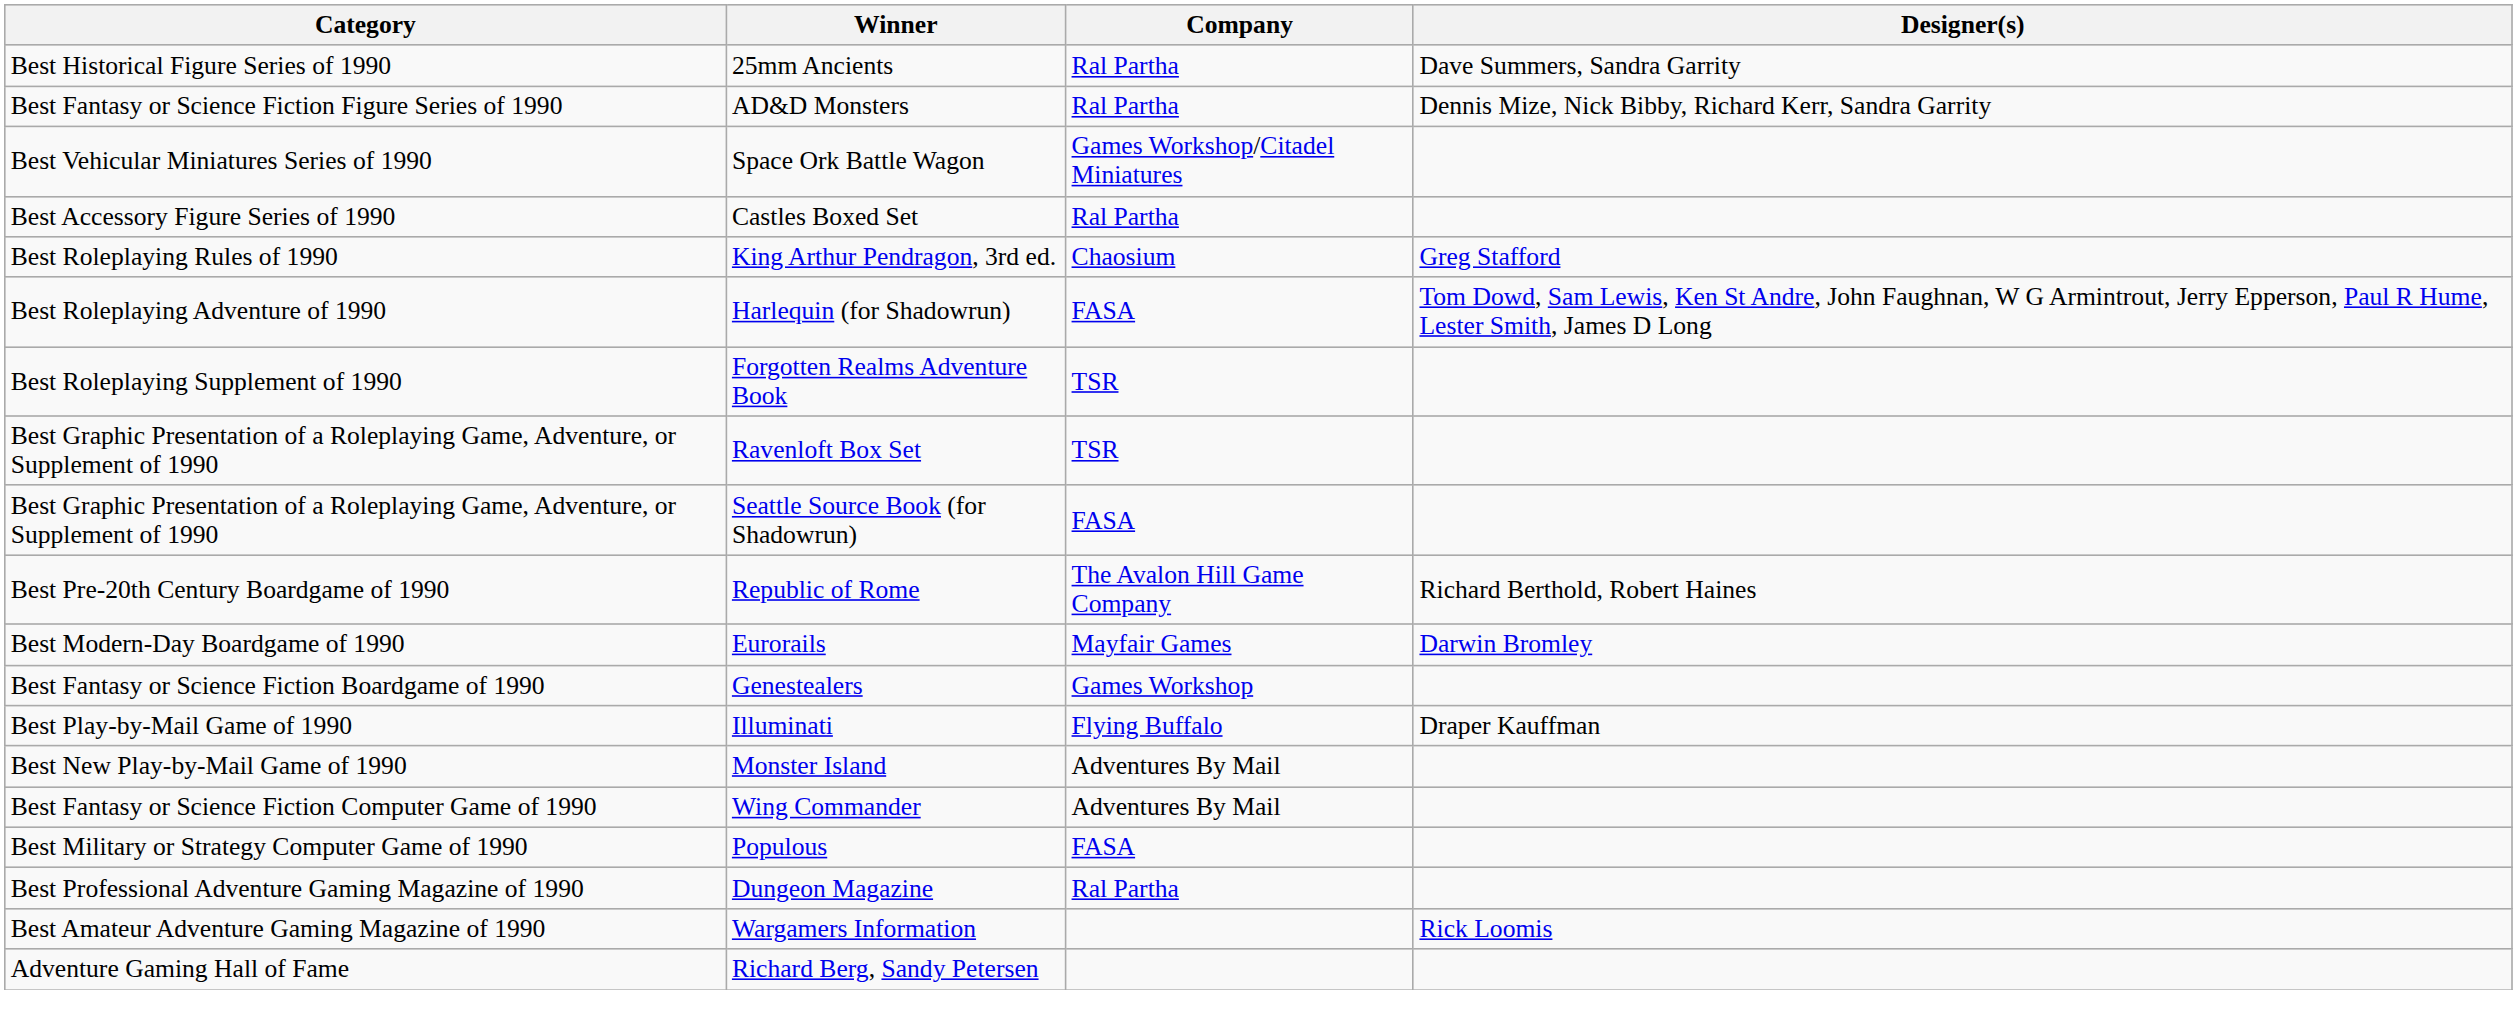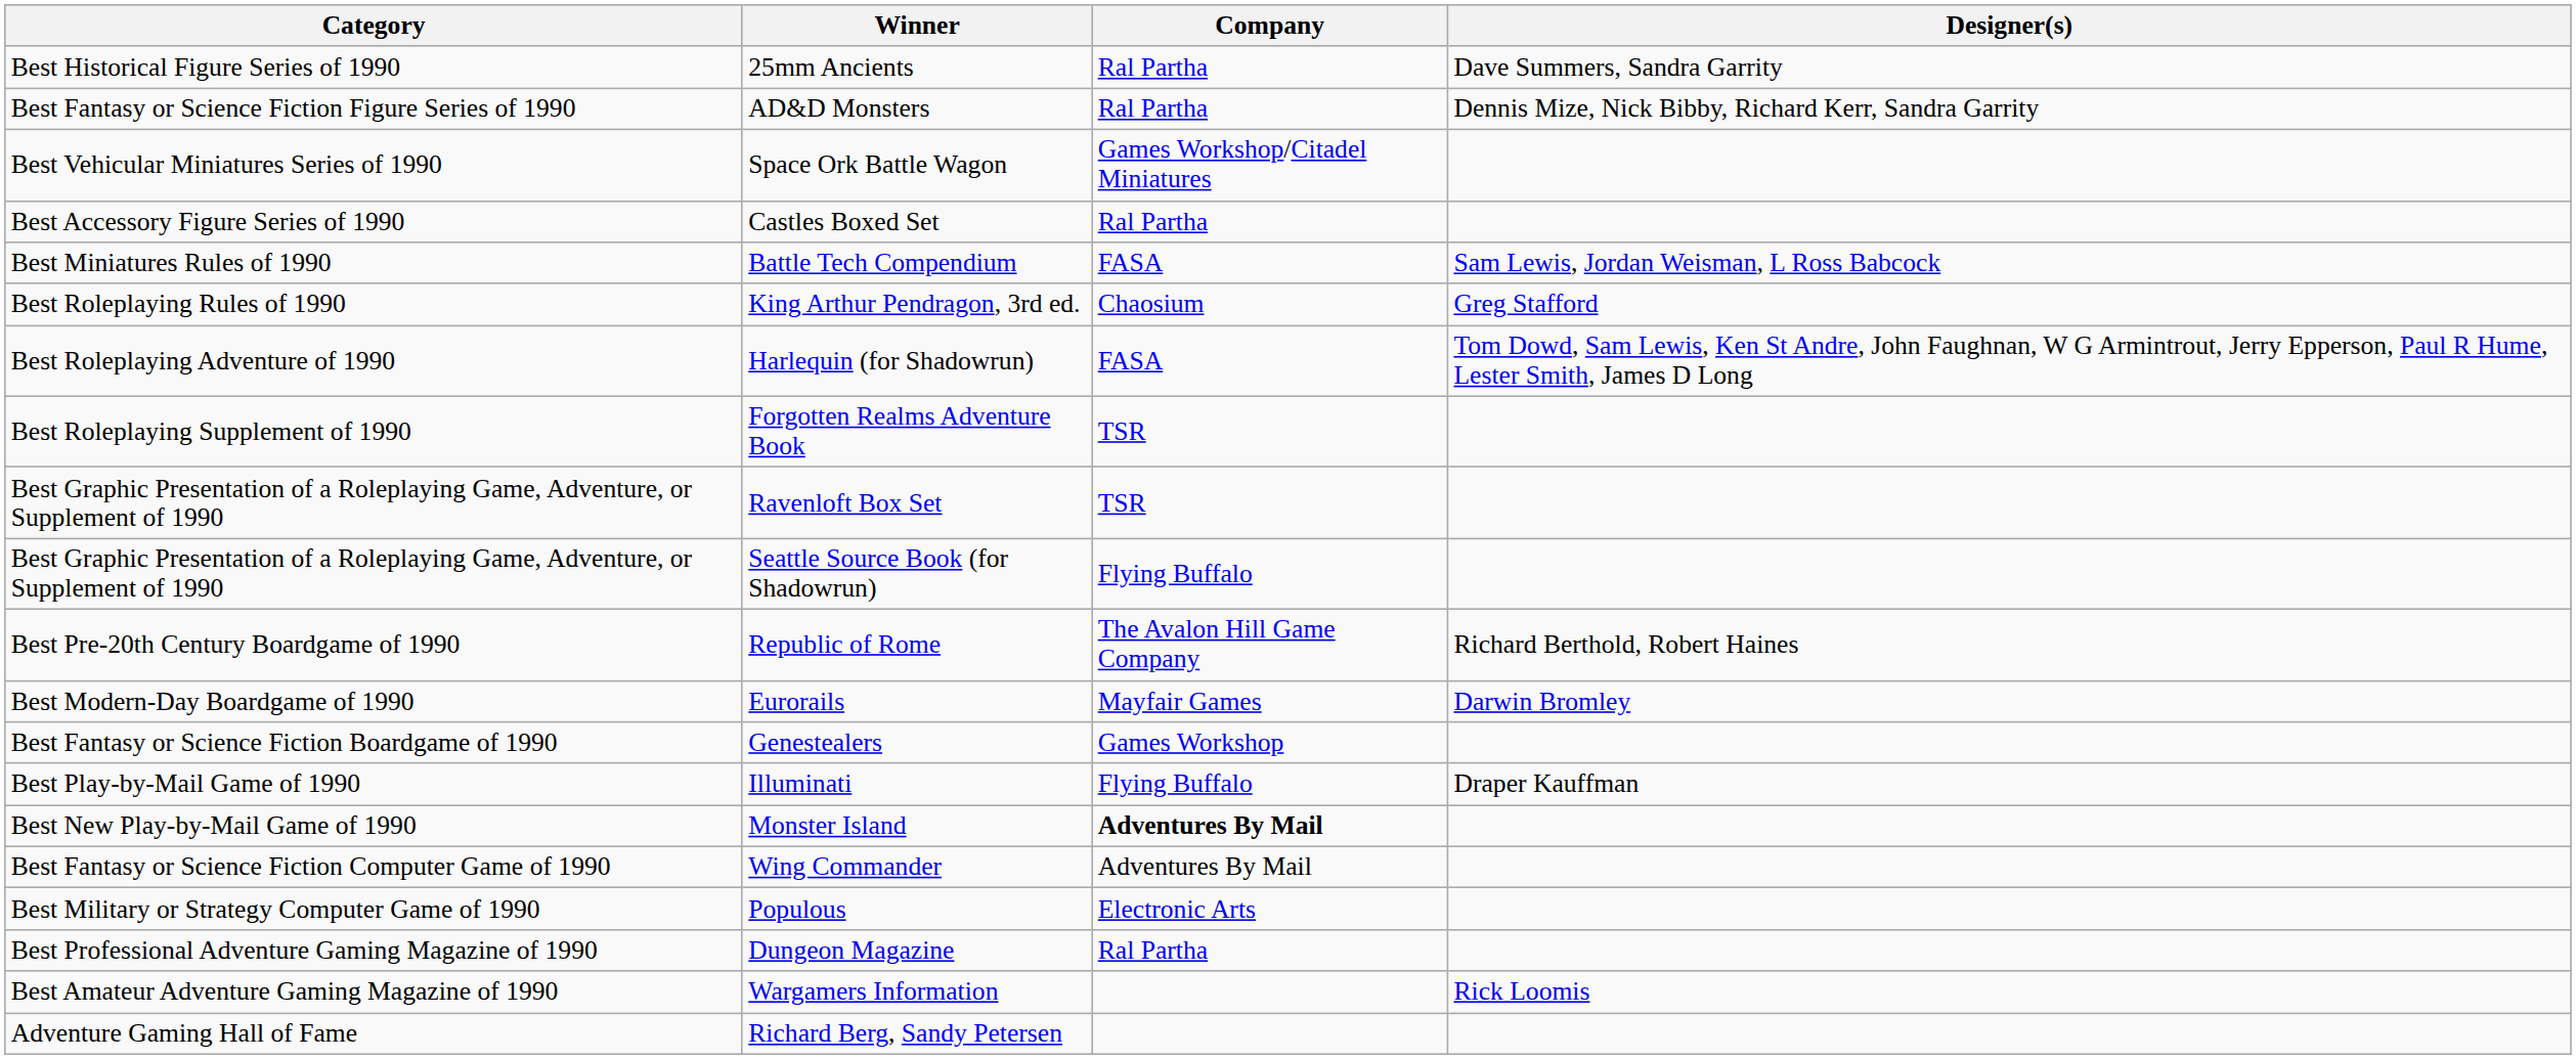 <table class="wikitable">
 <tr>
 <th>Category</th>
 <th>Winner</th>
 <th>Company</th>
 <th>Designer(s)</th>
 </tr>
 <tr>
 <td>Best Historical Figure Series of 1990</td>
 <td>25mm Ancients</td>
 <td><a href='#'>Ral Partha</a></td>
 <td>Dave Summers, Sandra Garrity</td>
 </tr>
 <tr>
 <td>Best Fantasy or Science Fiction Figure Series of 1990</td>
 <td>AD&D Monsters</td>
 <td><a href='#'>Ral Partha</a></td>
 <td>Dennis Mize, Nick Bibby, Richard Kerr, Sandra Garrity</td>
 </tr>
 <tr>
 <td>Best Vehicular Miniatures Series of 1990</td>
 <td>Space Ork Battle Wagon</td>
 <td><a href='#'>Games Workshop</a>/<a href='#'>Citadel Miniatures</a></td>
 <td></td>
 </tr>
 <tr>
 <td>Best Accessory Figure Series of 1990</td>
 <td>Castles Boxed Set</td>
 <td><a href='#'>Ral Partha</a></td>
 <td></td>
 </tr>
 <tr>
+<td>Best Miniatures Rules of 1990</td>
+<td><a href='#'>Battle Tech Compendium</a></td>
+<td><a href='#'>FASA</a></td>
+<td><a href='#'>Sam Lewis</a>, <a href='#'>Jordan Weisman</a>, <a href='#'>L Ross Babcock</a></td>
+</tr>
+<tr>
 <td>Best Roleplaying Rules of 1990</td>
 <td><a href='#'>King Arthur Pendragon</a>, 3rd ed.</td>
 <td><a href='#'>Chaosium</a></td>
 <td><a href='#'>Greg Stafford</a></td>
 </tr>
 <tr>
 <td>Best Roleplaying Adventure of 1990</td>
 <td><a href='#'>Harlequin</a> (for Shadowrun)</td>
 <td><a href='#'>FASA</a></td>
 <td><a href='#'>Tom Dowd</a>, <a href='#'>Sam Lewis</a>, <a href='#'>Ken St Andre</a>, John Faughnan, W G Armintrout, Jerry Epperson, <a href='#'>Paul R Hume</a>, <a href='#'>Lester Smith</a>, James D Long</td>
 </tr>
 <tr>
 <td>Best Roleplaying Supplement of 1990</td>
 <td><a href='#'>Forgotten Realms Adventure Book</a></td>
 <td><a href='#'>TSR</a></td>
 <td></td>
 </tr>
 <tr>
 <td>Best Graphic Presentation of a Roleplaying Game, Adventure, or Supplement of 1990</td>
 <td><a href='#'>Ravenloft Box Set</a></td>
 <td><a href='#'>TSR</a></td>
 <td></td>
 </tr>
 <tr>
 <td>Best Graphic Presentation of a Roleplaying Game, Adventure, or Supplement of 1990</td>
 <td><a href='#'>Seattle Source Book</a> (for Shadowrun)</td>
-<td><a href='#'>FASA</a></td>
+<td><a href='#'>Flying Buffalo</a></td>
 <td></td>
 </tr>
 <tr>
 <td>Best Pre-20th Century Boardgame of 1990</td>
 <td><a href='#'>Republic of Rome</a></td>
 <td><a href='#'>The Avalon Hill Game Company</a></td>
 <td>Richard Berthold, Robert Haines</td>
 </tr>
 <tr>
 <td>Best Modern-Day Boardgame of 1990</td>
 <td><a href='#'>Eurorails</a></td>
 <td><a href='#'>Mayfair Games</a></td>
 <td><a href='#'>Darwin Bromley</a></td>
 </tr>
 <tr>
 <td>Best Fantasy or Science Fiction Boardgame of 1990</td>
 <td><a href='#'>Genestealers</a></td>
 <td><a href='#'>Games Workshop</a></td>
 <td></td>
 </tr>
 <tr>
 <td>Best Play-by-Mail Game of 1990</td>
 <td><a href='#'>Illuminati</a></td>
 <td><a href='#'>Flying Buffalo</a></td>
 <td>Draper Kauffman</td>
 </tr>
 <tr>
 <td>Best New Play-by-Mail Game of 1990</td>
 <td><a href='#'>Monster Island</a></td>
-<td>Adventures By Mail</td>
+<td><strong>Adventures By Mail</strong></td>
 <td></td>
 </tr>
 <tr>
 <td>Best Fantasy or Science Fiction Computer Game of 1990</td>
 <td><a href='#'>Wing Commander</a></td>
 <td>Adventures By Mail</td>
 <td></td>
 </tr>
 <tr>
 <td>Best Military or Strategy Computer Game of 1990</td>
 <td><a href='#'>Populous</a></td>
-<td><a href='#'>FASA</a></td>
+<td><a href='#'>Electronic Arts</a></td>
 <td></td>
 </tr>
 <tr>
 <td>Best Professional Adventure Gaming Magazine of 1990</td>
 <td><a href='#'>Dungeon Magazine</a></td>
 <td><a href='#'>Ral Partha</a></td>
 <td></td>
 </tr>
 <tr>
 <td>Best Amateur Adventure Gaming Magazine of 1990</td>
 <td><a href='#'>Wargamers Information</a></td>
 <td></td>
 <td><a href='#'>Rick Loomis</a></td>
 </tr>
 <tr>
 <td>Adventure Gaming Hall of Fame</td>
 <td><a href='#'>Richard Berg</a>, <a href='#'>Sandy Petersen</a></td>
 <td></td>
 <td></td>
 </tr>
 <tr>
 </tr>
 </table>
